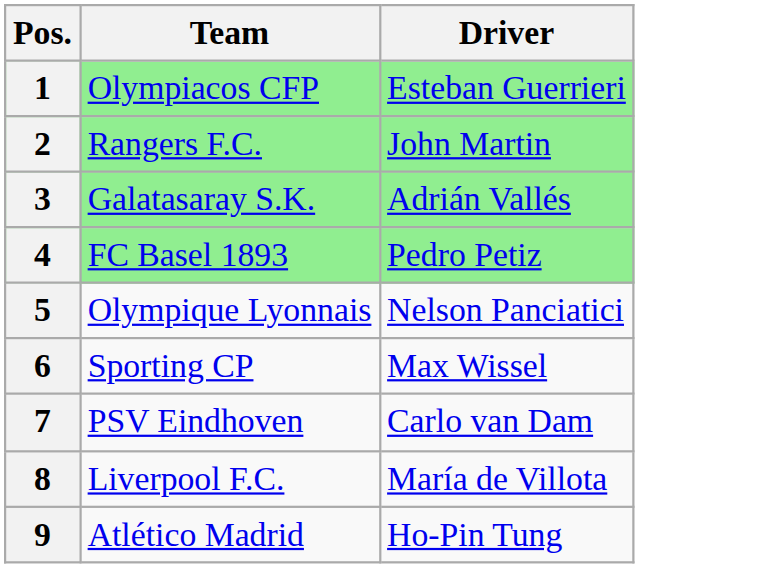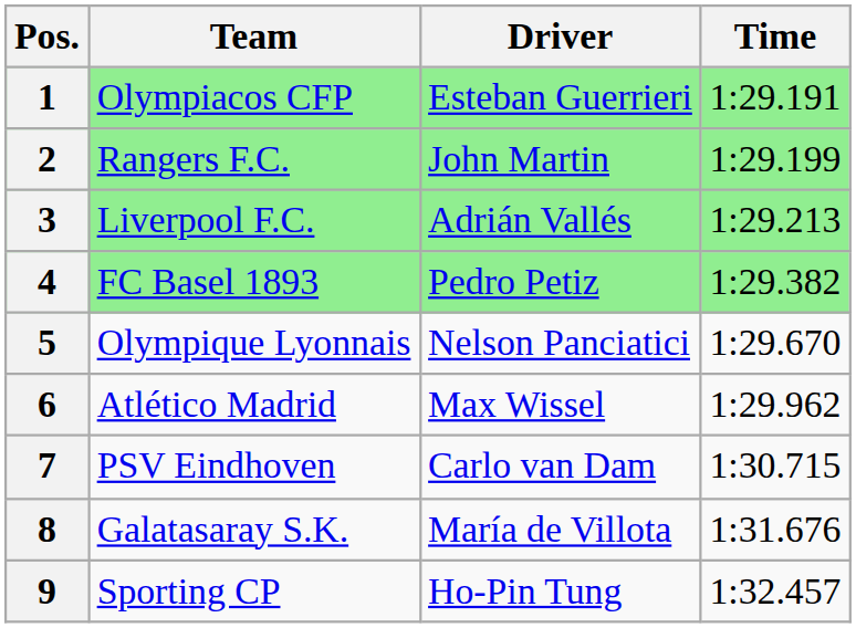 <table class=wikitable style="font-size:95%">
 <tr>
 <th>Pos.</th>
 <th>Team</th>
 <th>Driver</th>
+<th>Time</th>
 </tr>
 <tr style="background:lightgreen;">
 <th>1</th>
 <td> <a href='#'>Olympiacos CFP</a></td>
 <td> <a href='#'>Esteban Guerrieri</a></td>
+<td>1:29.191</td>
 </tr>
 <tr style="background:lightgreen;">
 <th>2</th>
 <td> <a href='#'>Rangers F.C.</a></td>
 <td> <a href='#'>John Martin</a></td>
+<td>1:29.199</td>
 </tr>
 <tr style="background:lightgreen;">
 <th>3</th>
-<td> <a href='#'>Galatasaray S.K.</a></td>
+<td> <a href='#'>Liverpool F.C.</a></td>
 <td> <a href='#'>Adrián Vallés</a></td>
+<td>1:29.213</td>
 </tr>
 <tr style="background:lightgreen;">
 <th>4</th>
 <td> <a href='#'>FC Basel 1893</a></td>
 <td> <a href='#'>Pedro Petiz</a></td>
+<td>1:29.382</td>
 </tr>
 <tr>
 <th>5</th>
 <td> <a href='#'>Olympique Lyonnais</a></td>
 <td> <a href='#'>Nelson Panciatici</a></td>
+<td>1:29.670</td>
 </tr>
 <tr>
 <th>6</th>
-<td> <a href='#'>Sporting CP</a></td>
+<td> <a href='#'>Atlético Madrid</a></td>
 <td> <a href='#'>Max Wissel</a></td>
+<td>1:29.962</td>
 </tr>
 <tr>
 <th>7</th>
 <td> <a href='#'>PSV Eindhoven</a></td>
 <td> <a href='#'>Carlo van Dam</a></td>
+<td>1:30.715</td>
 </tr>
 <tr>
 <th>8</th>
-<td> <a href='#'>Liverpool F.C.</a></td>
+<td> <a href='#'>Galatasaray S.K.</a></td>
 <td> <a href='#'>María de Villota</a></td>
+<td>1:31.676</td>
 </tr>
 <tr>
 <th>9</th>
-<td> <a href='#'>Atlético Madrid</a></td>
+<td> <a href='#'>Sporting CP</a></td>
 <td> <a href='#'>Ho-Pin Tung</a></td>
+<td>1:32.457</td>
 </tr>
 </table>
